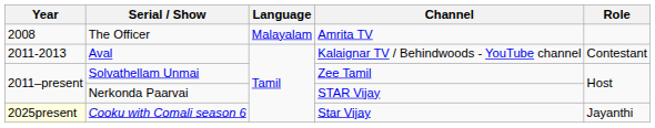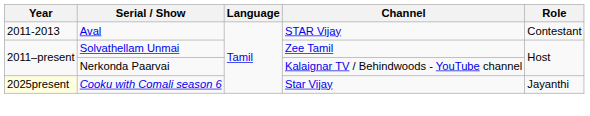 <table class="wikitable sortable">
 <tr>
 <th>Year</th>
 <th>Serial / Show</th>
 <th>Language</th>
 <th>Channel</th>
 <th>Role</th>
 </tr>
 <tr>
-<td>2008</td>
-<td>The Officer</td>
-<td><a href='#'>Malayalam</a></td>
-<td><a href='#'>Amrita TV</a></td>
-<td></td>
-</tr>
-<tr>
 <td>2011-2013</td>
 <td><a href='#'>Aval</a></td>
 <td rowspan="4"><a href='#'>Tamil</a></td>
-<td><a href='#'>Kalaignar TV</a> / Behindwoods - <a href='#'>YouTube</a> channel</td>
+<td><a href='#'>STAR Vijay</a></td>
 <td>Contestant</td>
 </tr>
 <tr>
 <td rowspan="2">2011–present</td>
 <td><a href='#'>Solvathellam Unmai</a></td>
 <td><a href='#'>Zee Tamil</a></td>
 <td rowspan="2">Host</td>
 </tr>
 <tr>
 <td>Nerkonda Paarvai</td>
-<td><a href='#'>STAR Vijay</a></td>
+<td><a href='#'>Kalaignar TV</a> / Behindwoods - <a href='#'>YouTube</a> channel</td>
 </tr>
 <tr>
 <td style="background: lightyellow;">2025present</td>
 <td><em><a href='#'>Cooku with Comali season 6</a></em></td>
 <td><a href='#'>Star Vijay</a></td>
 <td>Jayanthi</td>
 </tr>
 </table>
